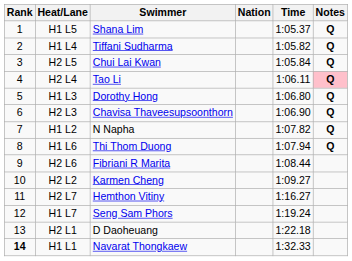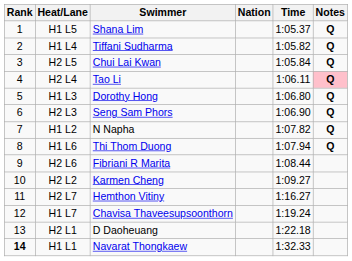 <table class="wikitable sortable" style="text-align:center">
 <tr>
 <th>Rank</th>
 <th>Heat/Lane</th>
 <th>Swimmer</th>
 <th>Nation</th>
 <th>Time</th>
 <th>Notes</th>
 </tr>
 <tr>
 <td>1</td>
 <td>H1 L5</td>
 <td align=left><a href='#'>Shana Lim</a></td>
 <td align=left></td>
 <td>1:05.37</td>
 <td><strong>Q</strong></td>
 </tr>
 <tr>
 <td>2</td>
 <td>H1 L4</td>
 <td align=left><a href='#'>Tiffani Sudharma</a></td>
 <td align=left></td>
 <td>1:05.82</td>
 <td><strong>Q</strong></td>
 </tr>
 <tr>
 <td>3</td>
 <td>H2 L5</td>
 <td align=left><a href='#'>Chui Lai Kwan</a></td>
 <td align=left></td>
 <td>1:05.84</td>
 <td><strong>Q</strong></td>
 </tr>
 <tr>
 <td>4</td>
 <td>H2 L4</td>
 <td align=left><a href='#'>Tao Li</a></td>
 <td align=left></td>
 <td>1:06.11</td>
 <td style="background: pink;"><strong>Q</strong></td>
 </tr>
 <tr>
 <td>5</td>
 <td>H1 L3</td>
 <td align=left><a href='#'>Dorothy Hong</a></td>
 <td align=left></td>
 <td>1:06.80</td>
 <td><strong>Q</strong></td>
 </tr>
 <tr>
 <td>6</td>
 <td>H2 L3</td>
-<td align=left><a href='#'>Chavisa Thaveesupsoonthorn</a></td>
+<td align=left><a href='#'>Seng Sam Phors</a></td>
 <td align=left></td>
 <td>1:06.90</td>
 <td><strong>Q</strong></td>
 </tr>
 <tr>
 <td>7</td>
 <td>H1 L2</td>
 <td align=left>N Napha</td>
 <td align=left></td>
 <td>1:07.82</td>
 <td><strong>Q</strong></td>
 </tr>
 <tr>
 <td>8</td>
 <td>H1 L6</td>
 <td align=left><a href='#'>Thi Thom Duong</a></td>
 <td align=left></td>
 <td>1:07.94</td>
 <td><strong>Q</strong></td>
 </tr>
 <tr>
 <td>9</td>
 <td>H2 L6</td>
 <td align=left><a href='#'>Fibriani R Marita</a></td>
 <td align=left></td>
 <td>1:08.44</td>
 <td></td>
 </tr>
 <tr>
 <td>10</td>
 <td>H2 L2</td>
 <td align=left><a href='#'>Karmen Cheng</a></td>
 <td align=left></td>
 <td>1:09.27</td>
 <td></td>
 </tr>
 <tr>
 <td>11</td>
 <td>H2 L7</td>
 <td align=left><a href='#'>Hemthon Vitiny</a></td>
 <td align=left></td>
 <td>1:16.27</td>
 <td></td>
 </tr>
 <tr>
 <td>12</td>
 <td>H1 L7</td>
-<td align=left><a href='#'>Seng Sam Phors</a></td>
+<td align=left><a href='#'>Chavisa Thaveesupsoonthorn</a></td>
 <td align=left></td>
 <td>1:19.24</td>
 <td></td>
 </tr>
 <tr>
 <td>13</td>
 <td>H2 L1</td>
 <td align=left>D Daoheuang</td>
 <td align=left></td>
 <td>1:22.18</td>
 <td></td>
 </tr>
 <tr>
 <td><strong>14</strong></td>
 <td>H1 L1</td>
 <td align=left><a href='#'>Navarat Thongkaew</a></td>
 <td align=left></td>
 <td>1:32.33</td>
 <td></td>
 </tr>
 </table>
